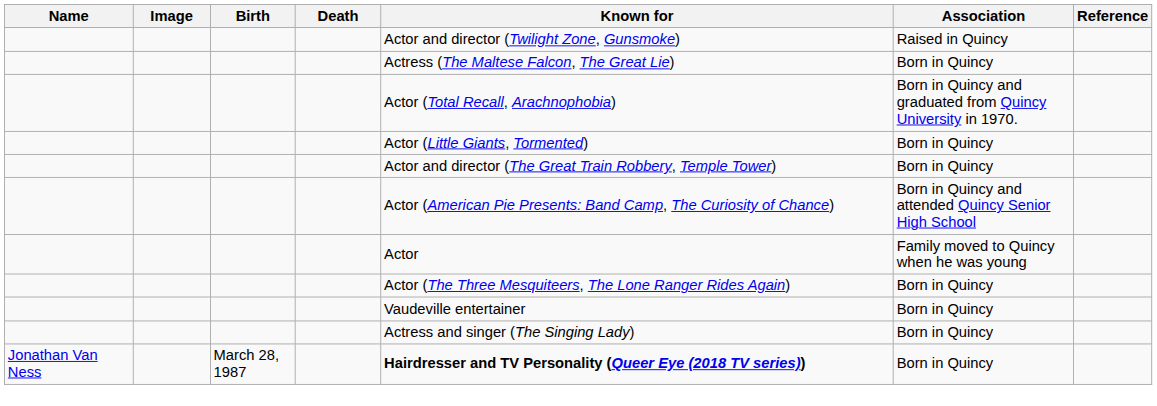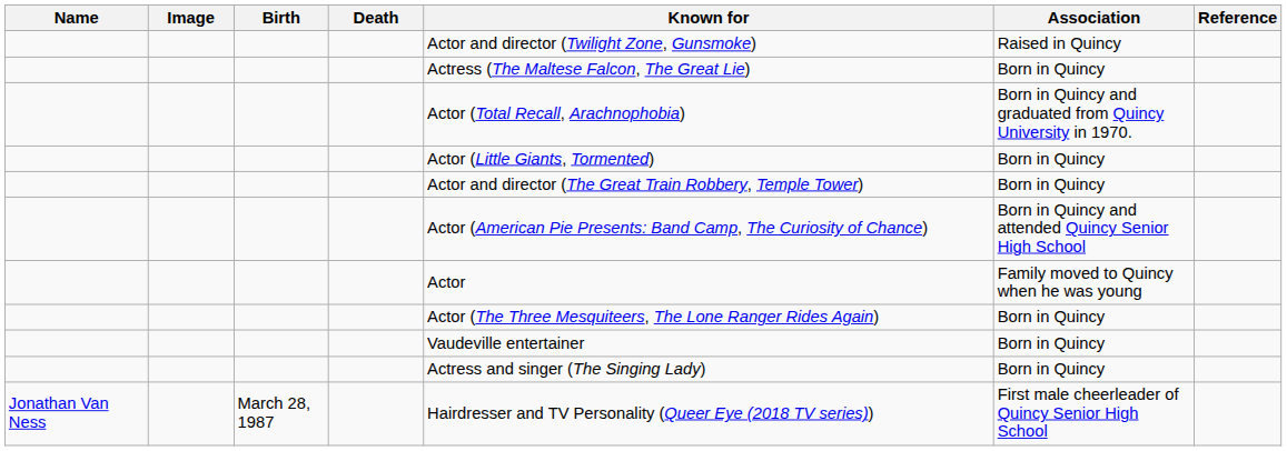 <table class="wikitable sortable">
 <tr>
 <th scope="col" style="width:140px;">Name</th>
 <th scope="col" style="width:80px;" class="unsortable">Image</th>
 <th scope="col" style="width:90px;">Birth</th>
 <th scope="col" style="width:90px;">Death</th>
 <th scope="col" style="width:600px;" class="unsortable">Known for</th>
 <th scope="col" style="width:200px;" class="unsortable">Association</th>
 <th scope="col" style="width:30px;" class="unsortable">Reference</th>
 </tr>
 <tr>
 <td></td>
 <td></td>
 <td align=right></td>
 <td align=right></td>
 <td>Actor and director (<em><a href='#'>Twilight Zone</a></em>, <em><a href='#'>Gunsmoke</a></em>)</td>
 <td>Raised in Quincy</td>
 <td style="text-align:center;"></td>
 </tr>
 <tr>
 <td></td>
 <td></td>
 <td align=right></td>
 <td align=right></td>
 <td>Actress (<em><a href='#'>The Maltese Falcon</a></em>, <em><a href='#'>The Great Lie</a></em>)</td>
 <td>Born in Quincy</td>
 <td style="text-align:center;"></td>
 </tr>
 <tr>
 <td></td>
 <td></td>
 <td align=right></td>
 <td align=right></td>
 <td>Actor (<em><a href='#'>Total Recall</a></em>, <em><a href='#'>Arachnophobia</a></em>)</td>
 <td>Born in Quincy and graduated from <a href='#'>Quincy University</a> in 1970.</td>
 <td style="text-align:center;"></td>
 </tr>
 <tr>
 <td></td>
 <td></td>
 <td align=right></td>
 <td align=right></td>
 <td>Actor (<em><a href='#'>Little Giants</a></em>, <em><a href='#'>Tormented</a></em>)</td>
 <td>Born in Quincy</td>
 <td style="text-align:center;"></td>
 </tr>
 <tr>
 <td></td>
 <td></td>
 <td align=right></td>
 <td align=right></td>
 <td>Actor and director (<em><a href='#'>The Great Train Robbery</a></em>, <em><a href='#'>Temple Tower</a></em>)</td>
 <td>Born in Quincy</td>
 <td style="text-align:center;"></td>
 </tr>
 <tr>
 <td></td>
 <td></td>
 <td align=right></td>
 <td></td>
 <td>Actor (<em><a href='#'>American Pie Presents: Band Camp</a></em>, <em><a href='#'>The Curiosity of Chance</a></em>)</td>
 <td>Born in Quincy and attended <a href='#'>Quincy Senior High School</a></td>
 <td style="text-align:center;"></td>
 </tr>
 <tr>
 <td></td>
 <td></td>
 <td align=right></td>
 <td align=right></td>
 <td>Actor</td>
 <td>Family moved to Quincy when he was young</td>
 <td style="text-align:center;"></td>
 </tr>
 <tr>
 <td></td>
 <td></td>
 <td align=right></td>
 <td align=right></td>
 <td>Actor (<em><a href='#'>The Three Mesquiteers</a></em>, <em><a href='#'>The Lone Ranger Rides Again</a></em>)</td>
 <td>Born in Quincy</td>
 <td style="text-align:center;"></td>
 </tr>
 <tr>
 <td></td>
 <td></td>
 <td align=right></td>
 <td align=right></td>
 <td>Vaudeville entertainer</td>
 <td>Born in Quincy</td>
 <td style="text-align:center;"></td>
 </tr>
 <tr>
 <td></td>
 <td></td>
 <td align=right></td>
 <td align=right></td>
 <td>Actress and singer (<em>The Singing Lady</em>)</td>
 <td>Born in Quincy</td>
 <td style="text-align:center;"></td>
 </tr>
 <tr>
 <td><a href='#'>Jonathan Van Ness</a></td>
 <td></td>
 <td>March 28, 1987</td>
 <td></td>
-<td><strong>Hairdresser and TV Personality (<em><a href='#'>Queer Eye (2018 TV series)</a></em>)</strong></td>
-<td>Born in Quincy</td>
+<td>Hairdresser and TV Personality (<em><a href='#'>Queer Eye (2018 TV series)</a></em>)</td>
+<td>First male cheerleader of <a href='#'>Quincy Senior High School</a></td>
 <td></td>
 </tr>
 </table>
